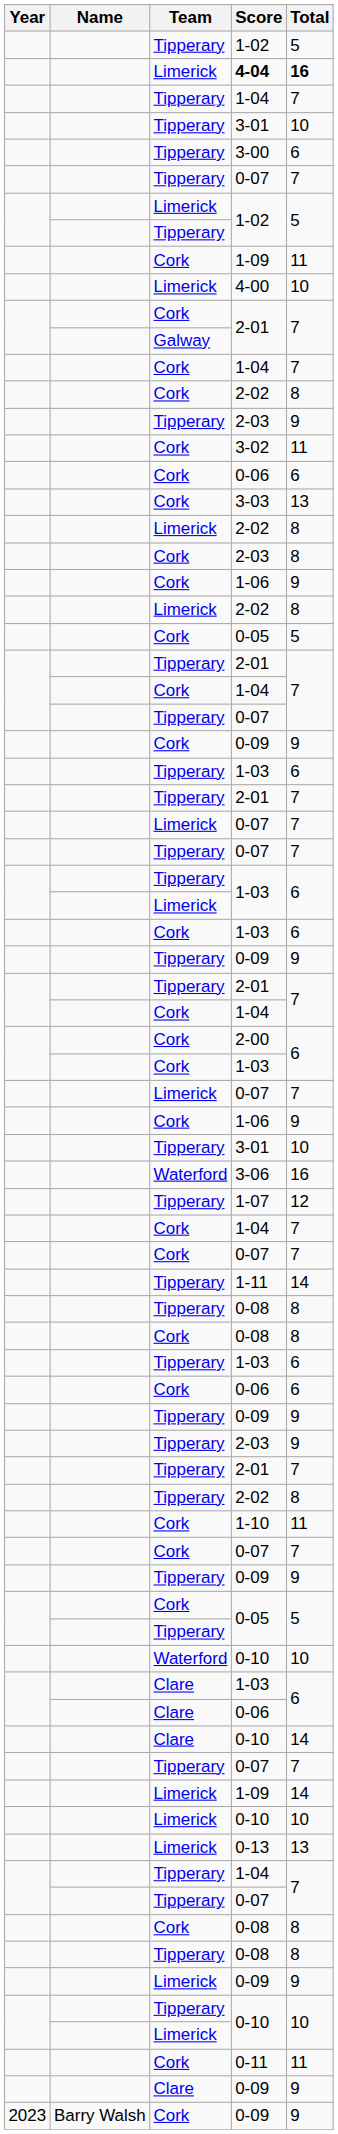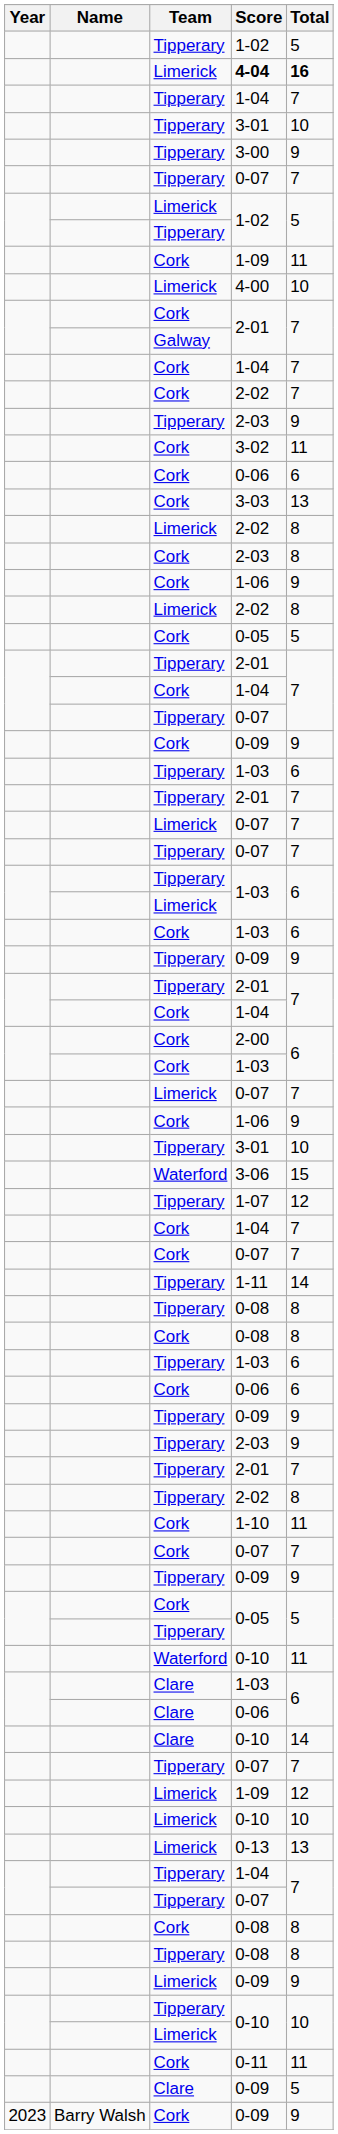 <table class="wikitable sortable">
 <tr>
 </tr>
 <tr>
 <th>Year</th>
 <th>Name</th>
 <th>Team</th>
 <th>Score</th>
 <th>Total</th>
 </tr>
 <tr>
 <td></td>
 <td></td>
 <td><a href='#'>Tipperary</a></td>
 <td>1-02</td>
 <td>5</td>
 </tr>
 <tr>
 <td></td>
 <td></td>
 <td><a href='#'>Limerick</a></td>
 <td><strong>4-04</strong></td>
 <td><strong>16</strong></td>
 </tr>
 <tr>
 <td></td>
 <td></td>
 <td><a href='#'>Tipperary</a></td>
 <td>1-04</td>
 <td>7</td>
 </tr>
 <tr>
 <td></td>
 <td></td>
 <td><a href='#'>Tipperary</a></td>
 <td>3-01</td>
 <td>10</td>
 </tr>
 <tr>
 <td></td>
 <td></td>
 <td><a href='#'>Tipperary</a></td>
 <td>3-00</td>
-<td>6</td>
+<td>9</td>
 </tr>
 <tr>
 <td></td>
 <td></td>
 <td><a href='#'>Tipperary</a></td>
 <td>0-07</td>
 <td>7</td>
 </tr>
 <tr>
 <td rowspan=2></td>
 <td style="text-align:left;"></td>
 <td style="text-align:left;"><a href='#'>Limerick</a></td>
 <td rowspan=2>1-02</td>
 <td rowspan=2>5</td>
 </tr>
 <tr>
 <td style="text-align:left;"></td>
 <td style="text-align:left;"><a href='#'>Tipperary</a></td>
 </tr>
 <tr>
 <td></td>
 <td></td>
 <td><a href='#'>Cork</a></td>
 <td>1-09</td>
 <td>11</td>
 </tr>
 <tr>
 <td></td>
 <td></td>
 <td><a href='#'>Limerick</a></td>
 <td>4-00</td>
 <td>10</td>
 </tr>
 <tr>
 <td rowspan=2></td>
 <td style="text-align:left;"></td>
 <td style="text-align:left;"><a href='#'>Cork</a></td>
 <td rowspan=2>2-01</td>
 <td rowspan=2>7</td>
 </tr>
 <tr>
 <td style="text-align:left;"></td>
 <td style="text-align:left;"><a href='#'>Galway</a></td>
 </tr>
 <tr>
 <td></td>
 <td></td>
 <td><a href='#'>Cork</a></td>
 <td>1-04</td>
 <td>7</td>
 </tr>
 <tr>
 <td></td>
 <td></td>
 <td><a href='#'>Cork</a></td>
 <td>2-02</td>
-<td>8</td>
+<td>7</td>
 </tr>
 <tr>
 <td></td>
 <td></td>
 <td><a href='#'>Tipperary</a></td>
 <td>2-03</td>
 <td>9</td>
 </tr>
 <tr>
 <td></td>
 <td></td>
 <td><a href='#'>Cork</a></td>
 <td>3-02</td>
 <td>11</td>
 </tr>
 <tr>
 <td></td>
 <td></td>
 <td><a href='#'>Cork</a></td>
 <td>0-06</td>
 <td>6</td>
 </tr>
 <tr>
 <td></td>
 <td></td>
 <td><a href='#'>Cork</a></td>
 <td>3-03</td>
 <td>13</td>
 </tr>
 <tr>
 <td></td>
 <td></td>
 <td><a href='#'>Limerick</a></td>
 <td>2-02</td>
 <td>8</td>
 </tr>
 <tr>
 <td></td>
 <td></td>
 <td><a href='#'>Cork</a></td>
 <td>2-03</td>
 <td>8</td>
 </tr>
 <tr>
 <td></td>
 <td></td>
 <td><a href='#'>Cork</a></td>
 <td>1-06</td>
 <td>9</td>
 </tr>
 <tr>
 <td></td>
 <td></td>
 <td><a href='#'>Limerick</a></td>
 <td>2-02</td>
 <td>8</td>
 </tr>
 <tr>
 <td></td>
 <td></td>
 <td><a href='#'>Cork</a></td>
 <td>0-05</td>
 <td>5</td>
 </tr>
 <tr>
 <td rowspan=3></td>
 <td style="text-align:left;"></td>
 <td style="text-align:left;"><a href='#'>Tipperary</a></td>
 <td>2-01</td>
 <td rowspan=3>7</td>
 </tr>
 <tr>
 <td style="text-align:left;"></td>
 <td style="text-align:left;"><a href='#'>Cork</a></td>
 <td>1-04</td>
 </tr>
 <tr>
 <td style="text-align:left;"></td>
 <td style="text-align:left;"><a href='#'>Tipperary</a></td>
 <td>0-07</td>
 </tr>
 <tr>
 <td></td>
 <td></td>
 <td><a href='#'>Cork</a></td>
 <td>0-09</td>
 <td>9</td>
 </tr>
 <tr>
 <td></td>
 <td></td>
 <td><a href='#'>Tipperary</a></td>
 <td>1-03</td>
 <td>6</td>
 </tr>
 <tr>
 <td></td>
 <td></td>
 <td><a href='#'>Tipperary</a></td>
 <td>2-01</td>
 <td>7</td>
 </tr>
 <tr>
 <td></td>
 <td></td>
 <td><a href='#'>Limerick</a></td>
 <td>0-07</td>
 <td>7</td>
 </tr>
 <tr>
 <td></td>
 <td></td>
 <td><a href='#'>Tipperary</a></td>
 <td>0-07</td>
 <td>7</td>
 </tr>
 <tr>
 <td rowspan=2></td>
 <td style="text-align:left;"></td>
 <td style="text-align:left;"><a href='#'>Tipperary</a></td>
 <td rowspan=2>1-03</td>
 <td rowspan=2>6</td>
 </tr>
 <tr>
 <td style="text-align:left;"></td>
 <td style="text-align:left;"><a href='#'>Limerick</a></td>
 </tr>
 <tr>
 <td></td>
 <td></td>
 <td><a href='#'>Cork</a></td>
 <td>1-03</td>
 <td>6</td>
 </tr>
 <tr>
 <td></td>
 <td></td>
 <td><a href='#'>Tipperary</a></td>
 <td>0-09</td>
 <td>9</td>
 </tr>
 <tr>
 <td rowspan=2></td>
 <td style="text-align:left;"></td>
 <td style="text-align:left;"><a href='#'>Tipperary</a></td>
 <td>2-01</td>
 <td rowspan=2>7</td>
 </tr>
 <tr>
 <td style="text-align:left;"></td>
 <td style="text-align:left;"><a href='#'>Cork</a></td>
 <td>1-04</td>
 </tr>
 <tr>
 <td rowspan=2></td>
 <td style="text-align:left;"></td>
 <td style="text-align:left;"><a href='#'>Cork</a></td>
 <td>2-00</td>
 <td rowspan=2>6</td>
 </tr>
 <tr>
 <td style="text-align:left;"></td>
 <td style="text-align:left;"><a href='#'>Cork</a></td>
 <td>1-03</td>
 </tr>
 <tr>
 <td></td>
 <td></td>
 <td><a href='#'>Limerick</a></td>
 <td>0-07</td>
 <td>7</td>
 </tr>
 <tr>
 <td></td>
 <td></td>
 <td><a href='#'>Cork</a></td>
 <td>1-06</td>
 <td>9</td>
 </tr>
 <tr>
 <td></td>
 <td></td>
 <td><a href='#'>Tipperary</a></td>
 <td>3-01</td>
 <td>10</td>
 </tr>
 <tr>
 <td></td>
 <td></td>
 <td><a href='#'>Waterford</a></td>
 <td>3-06</td>
-<td>16</td>
+<td>15</td>
 </tr>
 <tr>
 <td></td>
 <td></td>
 <td><a href='#'>Tipperary</a></td>
 <td>1-07</td>
 <td>12</td>
 </tr>
 <tr>
 <td></td>
 <td></td>
 <td><a href='#'>Cork</a></td>
 <td>1-04</td>
 <td>7</td>
 </tr>
 <tr>
 <td></td>
 <td></td>
 <td><a href='#'>Cork</a></td>
 <td>0-07</td>
 <td>7</td>
 </tr>
 <tr>
 <td></td>
 <td></td>
 <td><a href='#'>Tipperary</a></td>
 <td>1-11</td>
 <td>14</td>
 </tr>
 <tr>
 <td></td>
 <td></td>
 <td><a href='#'>Tipperary</a></td>
 <td>0-08</td>
 <td>8</td>
 </tr>
 <tr>
 <td></td>
 <td></td>
 <td><a href='#'>Cork</a></td>
 <td>0-08</td>
 <td>8</td>
 </tr>
 <tr>
 <td></td>
 <td></td>
 <td><a href='#'>Tipperary</a></td>
 <td>1-03</td>
 <td>6</td>
 </tr>
 <tr>
 <td></td>
 <td></td>
 <td><a href='#'>Cork</a></td>
 <td>0-06</td>
 <td>6</td>
 </tr>
 <tr>
 <td></td>
 <td></td>
 <td><a href='#'>Tipperary</a></td>
 <td>0-09</td>
 <td>9</td>
 </tr>
 <tr>
 <td></td>
 <td></td>
 <td><a href='#'>Tipperary</a></td>
 <td>2-03</td>
 <td>9</td>
 </tr>
 <tr>
 <td></td>
 <td></td>
 <td><a href='#'>Tipperary</a></td>
 <td>2-01</td>
 <td>7</td>
 </tr>
 <tr>
 <td></td>
 <td></td>
 <td><a href='#'>Tipperary</a></td>
 <td>2-02</td>
 <td>8</td>
 </tr>
 <tr>
 <td></td>
 <td></td>
 <td><a href='#'>Cork</a></td>
 <td>1-10</td>
 <td>11</td>
 </tr>
 <tr>
 <td></td>
 <td></td>
 <td><a href='#'>Cork</a></td>
 <td>0-07</td>
 <td>7</td>
 </tr>
 <tr>
 <td></td>
 <td></td>
 <td><a href='#'>Tipperary</a></td>
 <td>0-09</td>
 <td>9</td>
 </tr>
 <tr>
 <td rowspan=2></td>
 <td style="text-align:left;"></td>
 <td style="text-align:left;"><a href='#'>Cork</a></td>
 <td rowspan=2>0-05</td>
 <td rowspan=2>5</td>
 </tr>
 <tr>
 <td style="text-align:left;"></td>
 <td style="text-align:left;"><a href='#'>Tipperary</a></td>
 </tr>
 <tr>
 <td></td>
 <td></td>
 <td><a href='#'>Waterford</a></td>
 <td>0-10</td>
-<td>10</td>
+<td>11</td>
 </tr>
 <tr>
 <td rowspan=2></td>
 <td style="text-align:left;"></td>
 <td style="text-align:left;"><a href='#'>Clare</a></td>
 <td>1-03</td>
 <td rowspan=2>6</td>
 </tr>
 <tr>
 <td style="text-align:left;"></td>
 <td style="text-align:left;"><a href='#'>Clare</a></td>
 <td>0-06</td>
 </tr>
 <tr>
 <td></td>
 <td></td>
 <td><a href='#'>Clare</a></td>
 <td>0-10</td>
 <td>14</td>
 </tr>
 <tr>
 <td></td>
 <td></td>
 <td><a href='#'>Tipperary</a></td>
 <td>0-07</td>
 <td>7</td>
 </tr>
 <tr>
 <td></td>
 <td></td>
 <td><a href='#'>Limerick</a></td>
 <td>1-09</td>
-<td>14</td>
+<td>12</td>
 </tr>
 <tr>
 <td></td>
 <td></td>
 <td><a href='#'>Limerick</a></td>
 <td>0-10</td>
 <td>10</td>
 </tr>
 <tr>
 <td></td>
 <td></td>
 <td><a href='#'>Limerick</a></td>
 <td>0-13</td>
 <td>13</td>
 </tr>
 <tr>
 <td rowspan=2></td>
 <td style="text-align:left;"></td>
 <td style="text-align:left;"><a href='#'>Tipperary</a></td>
 <td>1-04</td>
 <td rowspan=2>7</td>
 </tr>
 <tr>
 <td style="text-align:left;"></td>
 <td style="text-align:left;"><a href='#'>Tipperary</a></td>
 <td>0-07</td>
 </tr>
 <tr>
 <td></td>
 <td></td>
 <td><a href='#'>Cork</a></td>
 <td>0-08</td>
 <td>8</td>
 </tr>
 <tr>
 <td></td>
 <td></td>
 <td><a href='#'>Tipperary</a></td>
 <td>0-08</td>
 <td>8</td>
 </tr>
 <tr>
 <td></td>
 <td></td>
 <td><a href='#'>Limerick</a></td>
 <td>0-09</td>
 <td>9</td>
 </tr>
 <tr>
 <td rowspan=2></td>
 <td style="text-align:left;"></td>
 <td style="text-align:left;"><a href='#'>Tipperary</a></td>
 <td rowspan=2>0-10</td>
 <td rowspan=2>10</td>
 </tr>
 <tr>
 <td style="text-align:left;"></td>
 <td style="text-align:left;"><a href='#'>Limerick</a></td>
 </tr>
 <tr>
 <td></td>
 <td style="text-align:left;"></td>
 <td style="text-align:left;"><a href='#'>Cork</a></td>
 <td>0-11</td>
 <td>11</td>
 </tr>
 <tr>
 <td></td>
 <td style="text-align:left;"></td>
 <td style="text-align:left;"><a href='#'>Clare</a></td>
 <td>0-09</td>
-<td>9</td>
+<td>5</td>
 </tr>
 <tr>
 <td>2023</td>
 <td>Barry Walsh</td>
 <td><a href='#'>Cork</a></td>
 <td>0-09</td>
 <td>9</td>
 </tr>
 </table>
